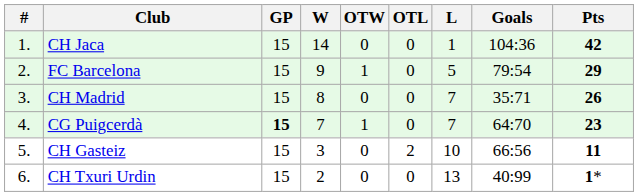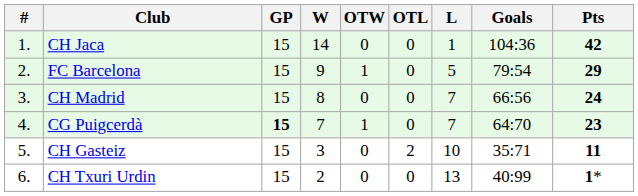 <table class="wikitable">
 <tr>
 <th width="30">#</th>
 <th width="200">Club</th>
 <th width="30">GP</th>
 <th width="30">W</th>
 <th width="30">OTW</th>
 <th width="30">OTL</th>
 <th width="30">L</th>
 <th width="70">Goals</th>
 <th width="70">Pts</th>
 </tr>
 <tr bgcolor="#e6fae6" align="center">
 <td>1.</td>
 <td align="left"><a href='#'>CH Jaca</a></td>
 <td>15</td>
 <td>14</td>
 <td>0</td>
 <td>0</td>
 <td>1</td>
 <td>104:36</td>
 <td><strong>42</strong></td>
 </tr>
 <tr bgcolor="#e6fae6" align="center">
 <td>2.</td>
 <td align="left"><a href='#'>FC Barcelona</a></td>
 <td>15</td>
 <td>9</td>
 <td>1</td>
 <td>0</td>
 <td>5</td>
 <td>79:54</td>
 <td><strong>29</strong></td>
 </tr>
 <tr bgcolor="#e6fae6" align="center">
 <td>3.</td>
 <td align="left"><a href='#'>CH Madrid</a></td>
 <td>15</td>
 <td>8</td>
 <td>0</td>
 <td>0</td>
 <td>7</td>
-<td>35:71</td>
-<td><strong>26</strong></td>
+<td>66:56</td>
+<td><strong>24</strong></td>
 </tr>
 <tr bgcolor="#e6fae6" align="center">
 <td>4.</td>
 <td align="left"><a href='#'>CG Puigcerdà</a></td>
 <td><strong>15</strong></td>
 <td>7</td>
 <td>1</td>
 <td>0</td>
 <td>7</td>
 <td>64:70</td>
 <td><strong>23</strong></td>
 </tr>
 <tr bgcolor="#FFFFFF" align="center">
 <td>5.</td>
 <td align="left"><a href='#'>CH Gasteiz</a></td>
 <td>15</td>
 <td>3</td>
 <td>0</td>
 <td>2</td>
 <td>10</td>
-<td>66:56</td>
+<td>35:71</td>
 <td><strong>11</strong></td>
 </tr>
 <tr bgcolor="#FFFFFF" align="center">
 <td>6.</td>
 <td align="left"><a href='#'>CH Txuri Urdin</a></td>
 <td>15</td>
 <td>2</td>
 <td>0</td>
 <td>0</td>
 <td>13</td>
 <td>40:99</td>
 <td><strong>1</strong>*</td>
 </tr>
 </table>
